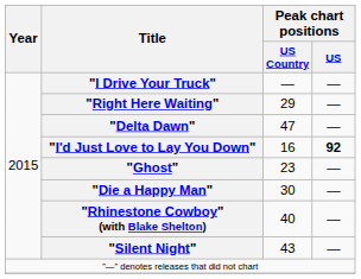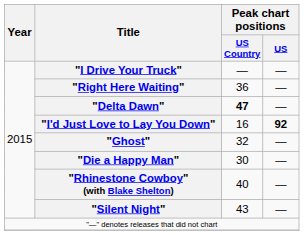 <table class="wikitable plainrowheaders" style="text-align:center;">
 <tr>
 <th rowspan="2">Year</th>
 <th rowspan="2" style="width:16em;">Title</th>
 <th colspan="2">Peak chart<br>positions</th>
 </tr>
 <tr style="font-size:smaller;">
 <th width="45"><a href='#'>US<br>Country</a><br></th>
 <th width="45"><a href='#'>US</a><br></th>
 </tr>
 <tr>
 <td rowspan="8">2015</td>
 <th scope="row">"<a href='#'>I Drive Your Truck</a>"</th>
 <td>—</td>
 <td>—</td>
 </tr>
 <tr>
 <th scope="row">"<a href='#'>Right Here Waiting</a>"</th>
-<td>29</td>
+<td>36</td>
 <td>—</td>
 </tr>
 <tr>
 <th scope="row">"<a href='#'>Delta Dawn</a>"</th>
-<td>47</td>
+<td><strong>47</strong></td>
 <td>—</td>
 </tr>
 <tr>
 <th scope="row">"<a href='#'>I'd Just Love to Lay You Down</a>"</th>
 <td>16</td>
 <td><strong>92</strong></td>
 </tr>
 <tr>
 <th scope="row">"<a href='#'>Ghost</a>"</th>
-<td>23</td>
+<td>32</td>
 <td>—</td>
 </tr>
 <tr>
 <th scope="row">"<a href='#'>Die a Happy Man</a>"</th>
 <td>30</td>
 <td>—</td>
 </tr>
 <tr>
 <th scope="row">"<a href='#'>Rhinestone Cowboy</a>"<br><small>(with <a href='#'>Blake Shelton</a>)</small></th>
 <td>40</td>
 <td>—</td>
 </tr>
 <tr>
 <th scope="row">"<a href='#'>Silent Night</a>"</th>
 <td>43</td>
 <td>—</td>
 </tr>
 <tr>
 <td colspan="4" style="font-size:8pt">"—" denotes releases that did not chart</td>
 </tr>
 <tr>
 </tr>
 </table>
